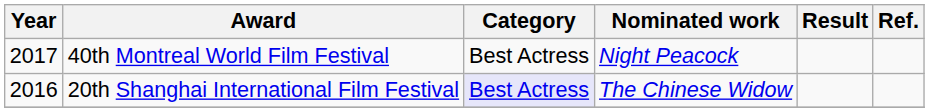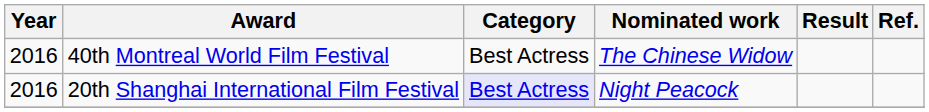 <table class="wikitable sortable">
 <tr>
 <th>Year</th>
 <th>Award</th>
 <th>Category</th>
 <th>Nominated work</th>
 <th>Result</th>
 <th>Ref.</th>
 </tr>
 <tr>
-<td>2017</td>
+<td>2016</td>
 <td>40th <a href='#'>Montreal World Film Festival</a></td>
 <td>Best Actress</td>
-<td><em><a href='#'>Night Peacock</a></em></td>
+<td><em><a href='#'>The Chinese Widow</a></em></td>
 <td></td>
 <td></td>
 </tr>
 <tr>
 <td>2016</td>
 <td>20th <a href='#'>Shanghai International Film Festival</a></td>
 <td style="background: lavender;"><a href='#'>Best Actress</a></td>
-<td><em><a href='#'>The Chinese Widow</a></em></td>
+<td><em><a href='#'>Night Peacock</a></em></td>
 <td></td>
 <td></td>
 </tr>
 <tr>
 </tr>
 </table>
